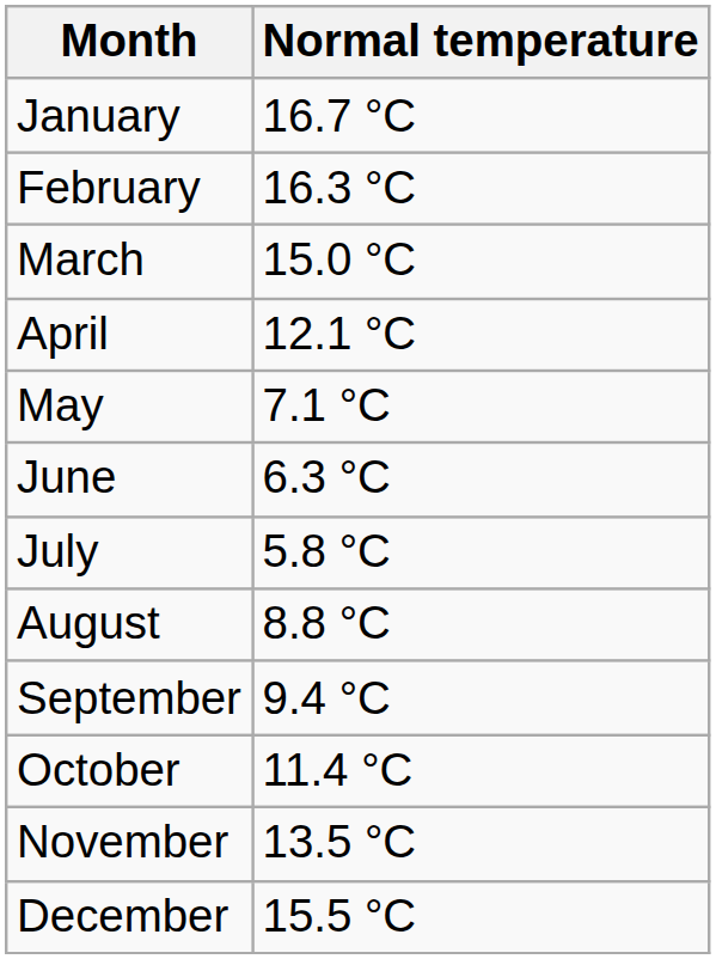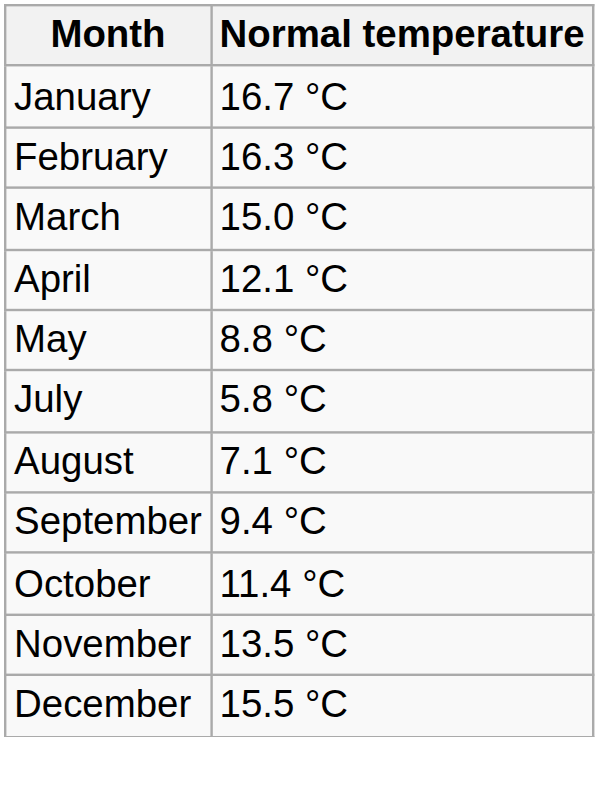 <table class="wikitable">
 <tr>
 <th>Month</th>
 <th>Normal temperature</th>
 </tr>
 <tr>
 <td>January</td>
 <td>16.7 °C</td>
 </tr>
 <tr>
 <td>February</td>
 <td>16.3 °C</td>
 </tr>
 <tr>
 <td>March</td>
 <td>15.0 °C</td>
 </tr>
 <tr>
 <td>April</td>
 <td>12.1 °C</td>
 </tr>
 <tr>
 <td>May</td>
-<td>7.1 °C</td>
-</tr>
-<tr>
-<td>June</td>
-<td>6.3 °C</td>
+<td>8.8 °C</td>
 </tr>
 <tr>
 <td>July</td>
 <td>5.8 °C</td>
 </tr>
 <tr>
 <td>August</td>
-<td>8.8 °C</td>
+<td>7.1 °C</td>
 </tr>
 <tr>
 <td>September</td>
 <td>9.4 °C</td>
 </tr>
 <tr>
 <td>October</td>
 <td>11.4 °C</td>
 </tr>
 <tr>
 <td>November</td>
 <td>13.5 °C</td>
 </tr>
 <tr>
 <td>December</td>
 <td>15.5 °C</td>
 </tr>
 </table>
